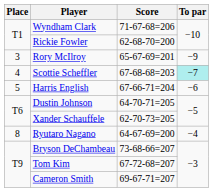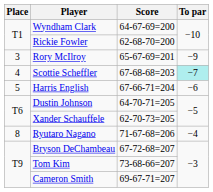 <table class="wikitable">
 <tr>
 <th>Place</th>
 <th>Player</th>
 <th>Score</th>
 <th>To par</th>
 </tr>
 <tr>
 <td rowspan=2 align=center>T1</td>
 <td> <a href='#'>Wyndham Clark</a></td>
-<td>71-67-68=206</td>
+<td>64-67-69=200</td>
 <td rowspan=2 align=center>−10</td>
 </tr>
 <tr>
 <td> <a href='#'>Rickie Fowler</a></td>
 <td>62-68-70=200</td>
 </tr>
 <tr>
 <td align=center>3</td>
 <td> <a href='#'>Rory McIlroy</a></td>
 <td>65-67-69=201</td>
 <td align=center>−9</td>
 </tr>
 <tr>
 <td align=center>4</td>
 <td> <a href='#'>Scottie Scheffler</a></td>
 <td>67-68-68=203</td>
 <td align=center style="background: paleturquoise;">−7</td>
 </tr>
 <tr>
 <td align=center>5</td>
 <td> <a href='#'>Harris English</a></td>
 <td>67-66-71=204</td>
 <td align=center>−6</td>
 </tr>
 <tr>
 <td rowspan=2 align=center>T6</td>
 <td> <a href='#'>Dustin Johnson</a></td>
 <td>64-70-71=205</td>
 <td rowspan=2 align=center>−5</td>
 </tr>
 <tr>
 <td> <a href='#'>Xander Schauffele</a></td>
 <td>62-70-73=205</td>
 </tr>
 <tr>
 <td align=center>8</td>
 <td> <a href='#'>Ryutaro Nagano</a></td>
-<td>64-67-69=200</td>
+<td>71-67-68=206</td>
 <td align=center>−4</td>
 </tr>
 <tr>
 <td rowspan=3 align=center>T9</td>
 <td> <a href='#'>Bryson DeChambeau</a></td>
-<td>73-68-66=207</td>
+<td>67-72-68=207</td>
 <td rowspan=3 align=center>−3</td>
 </tr>
 <tr>
 <td> <a href='#'>Tom Kim</a></td>
-<td>67-72-68=207</td>
+<td>73-68-66=207</td>
 </tr>
 <tr>
 <td> <a href='#'>Cameron Smith</a></td>
 <td>69-67-71=207</td>
 </tr>
 </table>
